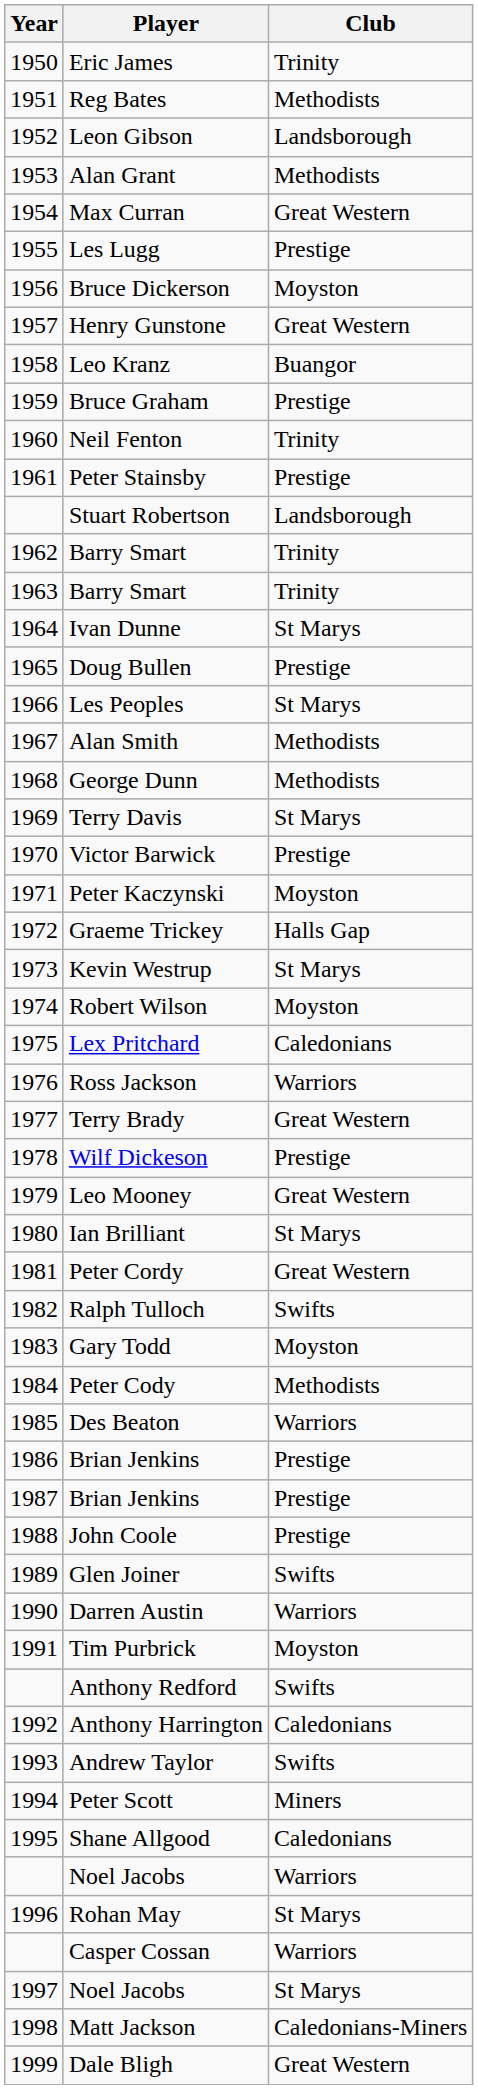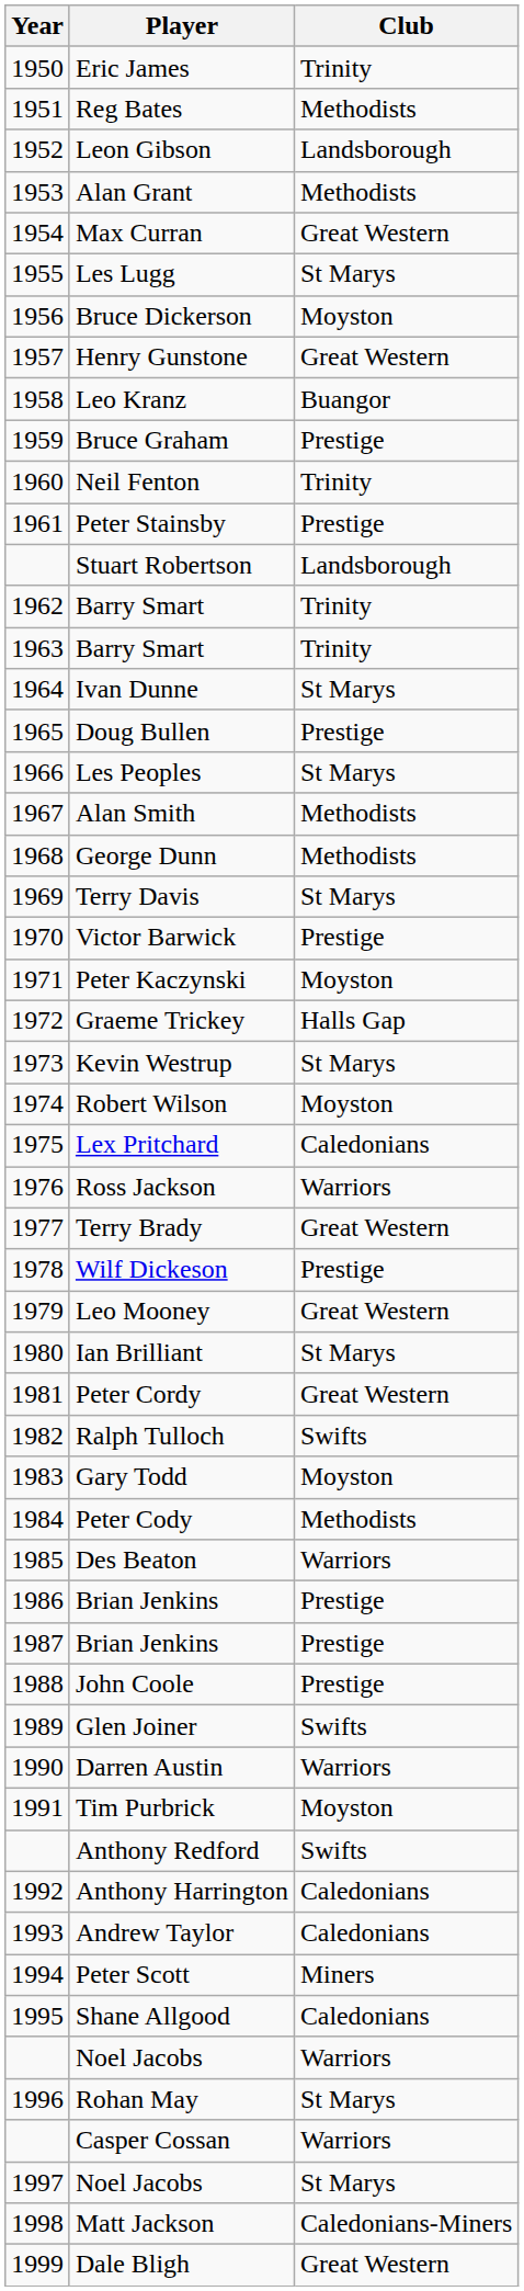 <table class="wikitable">
 <tr>
 <th>Year</th>
 <th>Player</th>
 <th>Club</th>
 </tr>
 <tr>
 <td>1950</td>
 <td>Eric James</td>
 <td>Trinity</td>
 </tr>
 <tr>
 <td>1951</td>
 <td>Reg Bates</td>
 <td>Methodists</td>
 </tr>
 <tr>
 <td>1952</td>
 <td>Leon Gibson</td>
 <td>Landsborough</td>
 </tr>
 <tr>
 <td>1953</td>
 <td>Alan Grant</td>
 <td>Methodists</td>
 </tr>
 <tr>
 <td>1954</td>
 <td>Max Curran</td>
 <td>Great Western</td>
 </tr>
 <tr>
 <td>1955</td>
 <td>Les Lugg</td>
-<td>Prestige</td>
+<td>St Marys</td>
 </tr>
 <tr>
 <td>1956</td>
 <td>Bruce Dickerson</td>
 <td>Moyston</td>
 </tr>
 <tr>
 <td>1957</td>
 <td>Henry Gunstone</td>
 <td>Great Western</td>
 </tr>
 <tr>
 <td>1958</td>
 <td>Leo Kranz</td>
 <td>Buangor</td>
 </tr>
 <tr>
 <td>1959</td>
 <td>Bruce Graham</td>
 <td>Prestige</td>
 </tr>
 <tr>
 <td>1960</td>
 <td>Neil Fenton</td>
 <td>Trinity</td>
 </tr>
 <tr>
 <td>1961</td>
 <td>Peter Stainsby</td>
 <td>Prestige</td>
 </tr>
 <tr>
 <td></td>
 <td>Stuart Robertson</td>
 <td>Landsborough</td>
 </tr>
 <tr>
 <td>1962</td>
 <td>Barry Smart</td>
 <td>Trinity</td>
 </tr>
 <tr>
 <td>1963</td>
 <td>Barry Smart</td>
 <td>Trinity</td>
 </tr>
 <tr>
 <td>1964</td>
 <td>Ivan Dunne</td>
 <td>St Marys</td>
 </tr>
 <tr>
 <td>1965</td>
 <td>Doug Bullen</td>
 <td>Prestige</td>
 </tr>
 <tr>
 <td>1966</td>
 <td>Les Peoples</td>
 <td>St Marys</td>
 </tr>
 <tr>
 <td>1967</td>
 <td>Alan Smith</td>
 <td>Methodists</td>
 </tr>
 <tr>
 <td>1968</td>
 <td>George Dunn</td>
 <td>Methodists</td>
 </tr>
 <tr>
 <td>1969</td>
 <td>Terry Davis</td>
 <td>St Marys</td>
 </tr>
 <tr>
 <td>1970</td>
 <td>Victor Barwick</td>
 <td>Prestige</td>
 </tr>
 <tr>
 <td>1971</td>
 <td>Peter Kaczynski</td>
 <td>Moyston</td>
 </tr>
 <tr>
 <td>1972</td>
 <td>Graeme Trickey</td>
 <td>Halls Gap</td>
 </tr>
 <tr>
 <td>1973</td>
 <td>Kevin Westrup</td>
 <td>St Marys</td>
 </tr>
 <tr>
 <td>1974</td>
 <td>Robert Wilson</td>
 <td>Moyston</td>
 </tr>
 <tr>
 <td>1975</td>
 <td><a href='#'>Lex Pritchard</a></td>
 <td>Caledonians</td>
 </tr>
 <tr>
 <td>1976</td>
 <td>Ross Jackson</td>
 <td>Warriors</td>
 </tr>
 <tr>
 <td>1977</td>
 <td>Terry Brady</td>
 <td>Great Western</td>
 </tr>
 <tr>
 <td>1978</td>
 <td><a href='#'>Wilf Dickeson</a></td>
 <td>Prestige</td>
 </tr>
 <tr>
 <td>1979</td>
 <td>Leo Mooney</td>
 <td>Great Western</td>
 </tr>
 <tr>
 <td>1980</td>
 <td>Ian Brilliant</td>
 <td>St Marys</td>
 </tr>
 <tr>
 <td>1981</td>
 <td>Peter Cordy</td>
 <td>Great Western</td>
 </tr>
 <tr>
 <td>1982</td>
 <td>Ralph Tulloch</td>
 <td>Swifts</td>
 </tr>
 <tr>
 <td>1983</td>
 <td>Gary Todd</td>
 <td>Moyston</td>
 </tr>
 <tr>
 <td>1984</td>
 <td>Peter Cody</td>
 <td>Methodists</td>
 </tr>
 <tr>
 <td>1985</td>
 <td>Des Beaton</td>
 <td>Warriors</td>
 </tr>
 <tr>
 <td>1986</td>
 <td>Brian Jenkins</td>
 <td>Prestige</td>
 </tr>
 <tr>
 <td>1987</td>
 <td>Brian Jenkins</td>
 <td>Prestige</td>
 </tr>
 <tr>
 <td>1988</td>
 <td>John Coole</td>
 <td>Prestige</td>
 </tr>
 <tr>
 <td>1989</td>
 <td>Glen Joiner</td>
 <td>Swifts</td>
 </tr>
 <tr>
 <td>1990</td>
 <td>Darren Austin</td>
 <td>Warriors</td>
 </tr>
 <tr>
 <td>1991</td>
 <td>Tim Purbrick</td>
 <td>Moyston</td>
 </tr>
 <tr>
 <td></td>
 <td>Anthony Redford</td>
 <td>Swifts</td>
 </tr>
 <tr>
 <td>1992</td>
 <td>Anthony Harrington</td>
 <td>Caledonians</td>
 </tr>
 <tr>
 <td>1993</td>
 <td>Andrew Taylor</td>
-<td>Swifts</td>
+<td>Caledonians</td>
 </tr>
 <tr>
 <td>1994</td>
 <td>Peter Scott</td>
 <td>Miners</td>
 </tr>
 <tr>
 <td>1995</td>
 <td>Shane Allgood</td>
 <td>Caledonians</td>
 </tr>
 <tr>
 <td></td>
 <td>Noel Jacobs</td>
 <td>Warriors</td>
 </tr>
 <tr>
 <td>1996</td>
 <td>Rohan May</td>
 <td>St Marys</td>
 </tr>
 <tr>
 <td></td>
 <td>Casper Cossan</td>
 <td>Warriors</td>
 </tr>
 <tr>
 <td>1997</td>
 <td>Noel Jacobs</td>
 <td>St Marys</td>
 </tr>
 <tr>
 <td>1998</td>
 <td>Matt Jackson</td>
 <td>Caledonians-Miners</td>
 </tr>
 <tr>
 <td>1999</td>
 <td>Dale Bligh</td>
 <td>Great Western</td>
 </tr>
 </table>
